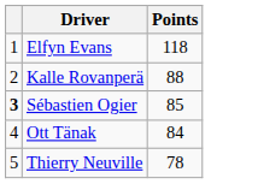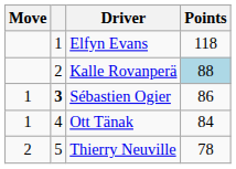 <table class="wikitable" style="font-size:85%;">
 <tr>
+<th>Move</th>
 <th></th>
 <th>Driver</th>
 <th>Points</th>
 </tr>
 <tr>
+<td align="center"></td>
 <td align="center">1</td>
 <td><a href='#'>Elfyn Evans</a></td>
 <td align="center">118</td>
 </tr>
 <tr>
+<td align="center"></td>
 <td align="center">2</td>
 <td><a href='#'>Kalle Rovanperä</a></td>
-<td align="center">88</td>
+<td align="center" style="background: lightblue;">88</td>
 </tr>
 <tr>
+<td align="center"> 1</td>
 <td align="center"><strong>3</strong></td>
 <td><a href='#'>Sébastien Ogier</a></td>
-<td align="center">85</td>
+<td align="center">86</td>
 </tr>
 <tr>
+<td align="center"> 1</td>
 <td align="center">4</td>
 <td><a href='#'>Ott Tänak</a></td>
 <td align="center">84</td>
 </tr>
 <tr>
+<td align="center"> 2</td>
 <td align="center">5</td>
 <td><a href='#'>Thierry Neuville</a></td>
 <td align="center">78</td>
 </tr>
 </table>
